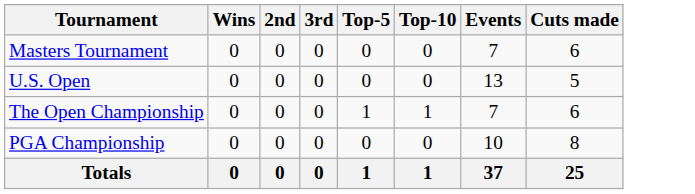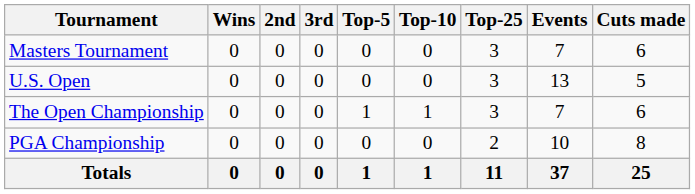 <table class=wikitable style=text-align:center>
 <tr>
 <th>Tournament</th>
 <th>Wins</th>
 <th>2nd</th>
 <th>3rd</th>
 <th>Top-5</th>
 <th>Top-10</th>
+<th>Top-25</th>
 <th>Events</th>
 <th>Cuts made</th>
 </tr>
 <tr>
 <td align=left><a href='#'>Masters Tournament</a></td>
 <td>0</td>
 <td>0</td>
 <td>0</td>
 <td>0</td>
 <td>0</td>
+<td>3</td>
 <td>7</td>
 <td>6</td>
 </tr>
 <tr>
 <td align=left><a href='#'>U.S. Open</a></td>
 <td>0</td>
 <td>0</td>
 <td>0</td>
 <td>0</td>
 <td>0</td>
+<td>3</td>
 <td>13</td>
 <td>5</td>
 </tr>
 <tr>
 <td align=left><a href='#'>The Open Championship</a></td>
 <td>0</td>
 <td>0</td>
 <td>0</td>
 <td>1</td>
 <td>1</td>
+<td>3</td>
 <td>7</td>
 <td>6</td>
 </tr>
 <tr>
 <td align=left><a href='#'>PGA Championship</a></td>
 <td>0</td>
 <td>0</td>
 <td>0</td>
 <td>0</td>
 <td>0</td>
+<td>2</td>
 <td>10</td>
 <td>8</td>
 </tr>
 <tr>
 <th>Totals</th>
 <th>0</th>
 <th>0</th>
 <th>0</th>
 <th>1</th>
 <th>1</th>
+<th>11</th>
 <th>37</th>
 <th>25</th>
 </tr>
 </table>
